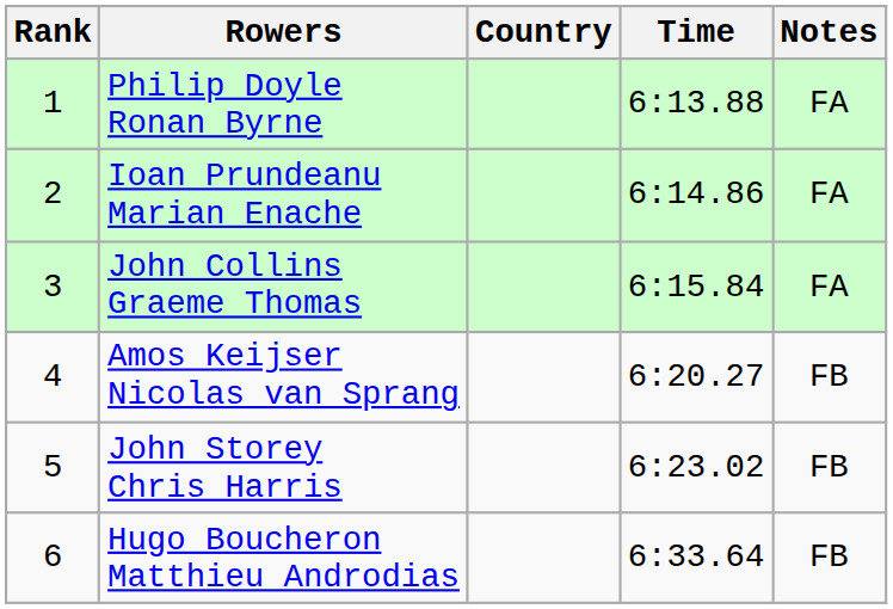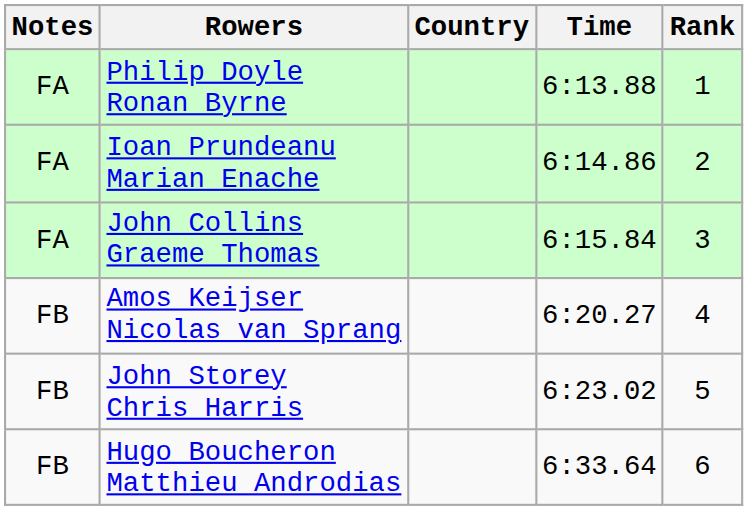 <table class="wikitable" style="text-align:center">
 <tr>
-<th>Rank</th>
+<th>Notes</th>
 <th>Rowers</th>
 <th>Country</th>
 <th>Time</th>
-<th>Notes</th>
+<th>Rank</th>
 </tr>
 <tr bgcolor=ccffcc>
-<td>1</td>
+<td>FA</td>
 <td align="left"><a href='#'>Philip Doyle</a><br><a href='#'>Ronan Byrne</a></td>
 <td align="left"></td>
 <td>6:13.88</td>
-<td>FA</td>
+<td>1</td>
 </tr>
 <tr bgcolor=ccffcc>
-<td>2</td>
+<td>FA</td>
 <td align="left"><a href='#'>Ioan Prundeanu</a><br><a href='#'>Marian Enache</a></td>
 <td align="left"></td>
 <td>6:14.86</td>
-<td>FA</td>
+<td>2</td>
 </tr>
 <tr bgcolor=ccffcc>
-<td>3</td>
+<td>FA</td>
 <td align="left"><a href='#'>John Collins</a><br><a href='#'>Graeme Thomas</a></td>
 <td align="left"></td>
 <td>6:15.84</td>
-<td>FA</td>
+<td>3</td>
 </tr>
 <tr>
-<td>4</td>
+<td>FB</td>
 <td align="left"><a href='#'>Amos Keijser</a><br><a href='#'>Nicolas van Sprang</a></td>
 <td align="left"></td>
 <td>6:20.27</td>
-<td>FB</td>
+<td>4</td>
 </tr>
 <tr>
-<td>5</td>
+<td>FB</td>
 <td align="left"><a href='#'>John Storey</a><br><a href='#'>Chris Harris</a></td>
 <td align="left"></td>
 <td>6:23.02</td>
-<td>FB</td>
+<td>5</td>
 </tr>
 <tr>
-<td>6</td>
+<td>FB</td>
 <td align="left"><a href='#'>Hugo Boucheron</a><br><a href='#'>Matthieu Androdias</a></td>
 <td align="left"></td>
 <td>6:33.64</td>
-<td>FB</td>
+<td>6</td>
 </tr>
 </table>
